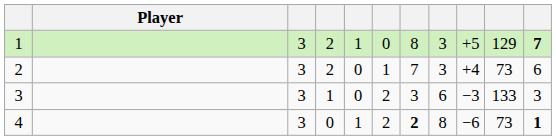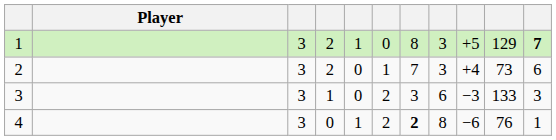 <table class="wikitable" style="text-align:center; margin: 1em auto 1em auto, align:left">
 <tr>
 <th width=20></th>
 <th width=240>Player</th>
 <th width=20></th>
 <th width=20></th>
 <th width=20></th>
 <th width=20></th>
 <th width=20></th>
 <th width=20></th>
 <th width=20></th>
 <th width=30></th>
 <th width=20></th>
 </tr>
 <tr style="background:#D0F0C0;">
 <td>1</td>
 <td align=left></td>
 <td>3</td>
 <td>2</td>
 <td>1</td>
 <td>0</td>
 <td>8</td>
 <td>3</td>
 <td>+5</td>
 <td>129</td>
 <td><strong>7</strong></td>
 </tr>
 <tr style=>
 <td>2</td>
 <td align=left></td>
 <td>3</td>
 <td>2</td>
 <td>0</td>
 <td>1</td>
 <td>7</td>
 <td>3</td>
 <td>+4</td>
 <td>73</td>
 <td>6</td>
 </tr>
 <tr style=>
 <td>3</td>
 <td align=left></td>
 <td>3</td>
 <td>1</td>
 <td>0</td>
 <td>2</td>
 <td>3</td>
 <td>6</td>
 <td>−3</td>
 <td>133</td>
 <td>3</td>
 </tr>
 <tr style=>
 <td>4</td>
 <td align=left></td>
 <td>3</td>
 <td>0</td>
 <td>1</td>
 <td>2</td>
 <td><strong>2</strong></td>
 <td>8</td>
 <td>−6</td>
-<td>73</td>
-<td><strong>1</strong></td>
+<td>76</td>
+<td>1</td>
 </tr>
 </table>
